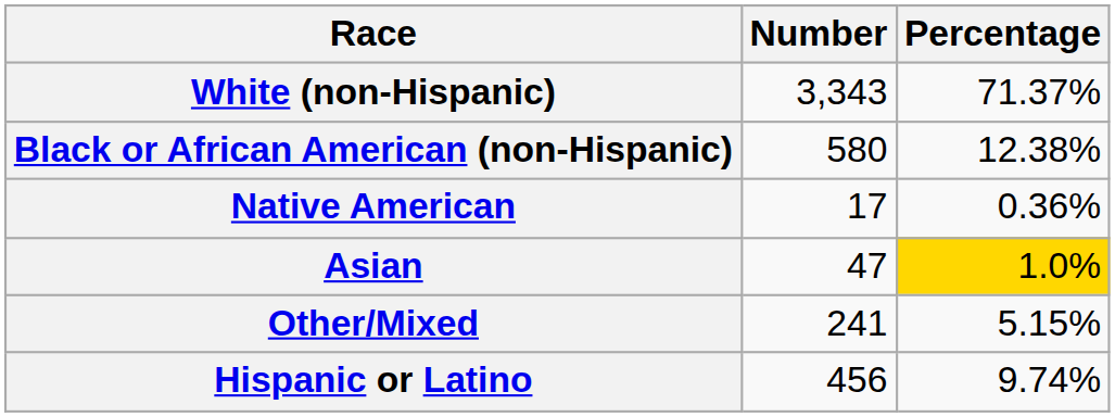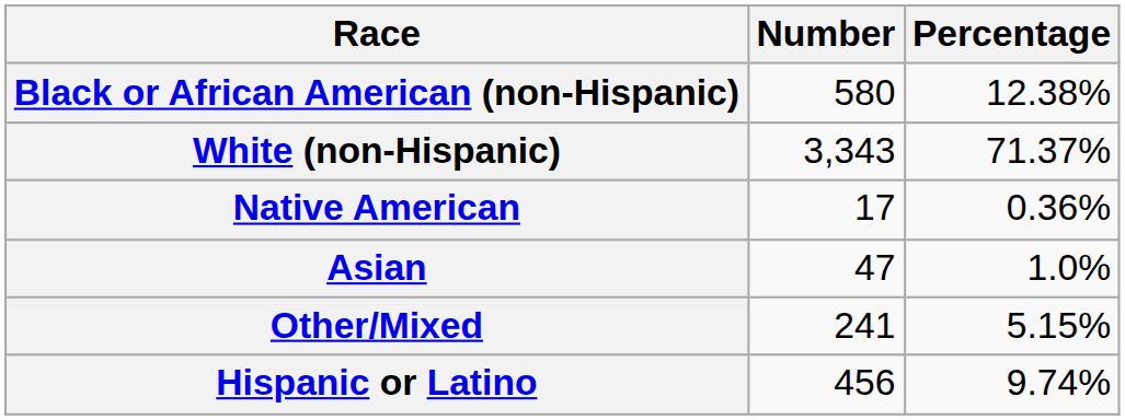 <table class="wikitable" style="text-align:right">
 <tr>
 <th scope="col">Race</th>
 <th scope="col">Number</th>
 <th scope="col">Percentage</th>
 </tr>
 <tr>
+<th scope="row"><a href='#'>Black or African American</a> (non-Hispanic)</th>
+<td>580</td>
+<td>12.38%</td>
+</tr>
+<tr>
 <th scope="row"><a href='#'>White</a> (non-Hispanic)</th>
 <td>3,343</td>
 <td>71.37%</td>
-</tr>
-<tr>
-<th scope="row"><a href='#'>Black or African American</a> (non-Hispanic)</th>
-<td>580</td>
-<td>12.38%</td>
 </tr>
 <tr>
 <th scope="row"><a href='#'>Native American</a></th>
 <td>17</td>
 <td>0.36%</td>
 </tr>
 <tr>
 <th scope="row"><a href='#'>Asian</a></th>
 <td>47</td>
-<td style="background: gold;">1.0%</td>
+<td>1.0%</td>
 </tr>
 <tr>
 <th scope="row"><a href='#'>Other/Mixed</a></th>
 <td>241</td>
 <td>5.15%</td>
 </tr>
 <tr>
 <th scope="row"><a href='#'>Hispanic</a> or <a href='#'>Latino</a></th>
 <td>456</td>
 <td>9.74%</td>
 </tr>
 </table>
